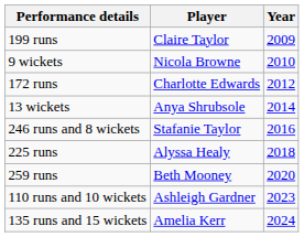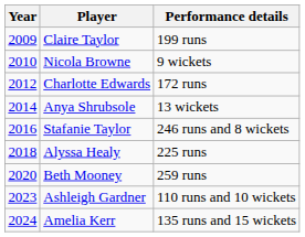 <table class="wikitable" style="text-align:left;">
 <tr>
+<th>Year</th>
+<th>Player</th>
 <th>Performance details</th>
-<th>Player</th>
-<th>Year</th>
 </tr>
 <tr>
+<td><a href='#'>2009</a></td>
+<td> <a href='#'>Claire Taylor</a></td>
 <td>199 runs</td>
-<td> <a href='#'>Claire Taylor</a></td>
-<td><a href='#'>2009</a></td>
 </tr>
 <tr>
+<td><a href='#'>2010</a></td>
+<td> <a href='#'>Nicola Browne</a></td>
 <td>9 wickets</td>
-<td> <a href='#'>Nicola Browne</a></td>
-<td><a href='#'>2010</a></td>
 </tr>
 <tr>
+<td><a href='#'>2012</a></td>
+<td> <a href='#'>Charlotte Edwards</a></td>
 <td>172 runs</td>
-<td> <a href='#'>Charlotte Edwards</a></td>
-<td><a href='#'>2012</a></td>
 </tr>
 <tr>
+<td><a href='#'>2014</a></td>
+<td> <a href='#'>Anya Shrubsole</a></td>
 <td>13 wickets</td>
-<td> <a href='#'>Anya Shrubsole</a></td>
-<td><a href='#'>2014</a></td>
 </tr>
 <tr>
+<td><a href='#'>2016</a></td>
+<td> <a href='#'>Stafanie Taylor</a></td>
 <td>246 runs and 8 wickets</td>
-<td> <a href='#'>Stafanie Taylor</a></td>
-<td><a href='#'>2016</a></td>
 </tr>
 <tr>
+<td><a href='#'>2018</a></td>
+<td> <a href='#'>Alyssa Healy</a></td>
 <td>225 runs</td>
-<td> <a href='#'>Alyssa Healy</a></td>
-<td><a href='#'>2018</a></td>
 </tr>
 <tr>
+<td><a href='#'>2020</a></td>
+<td> <a href='#'>Beth Mooney</a></td>
 <td>259 runs</td>
-<td> <a href='#'>Beth Mooney</a></td>
-<td><a href='#'>2020</a></td>
 </tr>
 <tr>
+<td><a href='#'>2023</a></td>
+<td> <a href='#'>Ashleigh Gardner</a></td>
 <td>110 runs and 10 wickets</td>
-<td> <a href='#'>Ashleigh Gardner</a></td>
-<td><a href='#'>2023</a></td>
 </tr>
 <tr>
+<td><a href='#'>2024</a></td>
+<td> <a href='#'>Amelia Kerr</a></td>
 <td>135 runs and 15 wickets</td>
-<td> <a href='#'>Amelia Kerr</a></td>
-<td><a href='#'>2024</a></td>
 </tr>
 </table>
